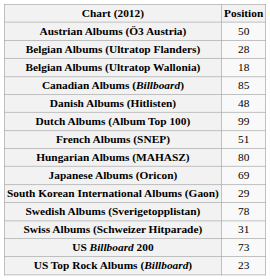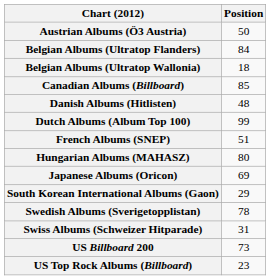 <table class="wikitable sortable plainrowheaders" style="text-align:center">
 <tr>
 <th scope="col">Chart (2012)</th>
 <th scope="col">Position</th>
 </tr>
 <tr>
 <th scope="row">Austrian Albums (Ö3 Austria)</th>
 <td>50</td>
 </tr>
 <tr>
 <th scope="row">Belgian Albums (Ultratop Flanders)</th>
-<td>28</td>
+<td>84</td>
 </tr>
 <tr>
 <th scope="row">Belgian Albums (Ultratop Wallonia)</th>
 <td>18</td>
 </tr>
 <tr>
 <th scope="row">Canadian Albums (<em>Billboard</em>)</th>
 <td>85</td>
 </tr>
 <tr>
 <th scope="row">Danish Albums (Hitlisten)</th>
 <td>48</td>
 </tr>
 <tr>
 <th scope="row">Dutch Albums (Album Top 100)</th>
 <td>99</td>
 </tr>
 <tr>
 <th scope="row">French Albums (SNEP)</th>
 <td>51</td>
 </tr>
 <tr>
 <th scope="row">Hungarian Albums (MAHASZ)</th>
 <td>80</td>
 </tr>
 <tr>
 <th scope="row">Japanese Albums (Oricon)</th>
 <td>69</td>
 </tr>
 <tr>
 <th scope="row">South Korean International Albums (Gaon)</th>
 <td>29</td>
 </tr>
 <tr>
 <th scope="row">Swedish Albums (Sverigetopplistan)</th>
 <td>78</td>
 </tr>
 <tr>
 <th scope="row">Swiss Albums (Schweizer Hitparade)</th>
 <td>31</td>
 </tr>
 <tr>
 <th scope="row">US <em>Billboard</em> 200</th>
 <td>73</td>
 </tr>
 <tr>
 <th scope="row">US Top Rock Albums (<em>Billboard</em>)</th>
 <td>23</td>
 </tr>
 </table>
